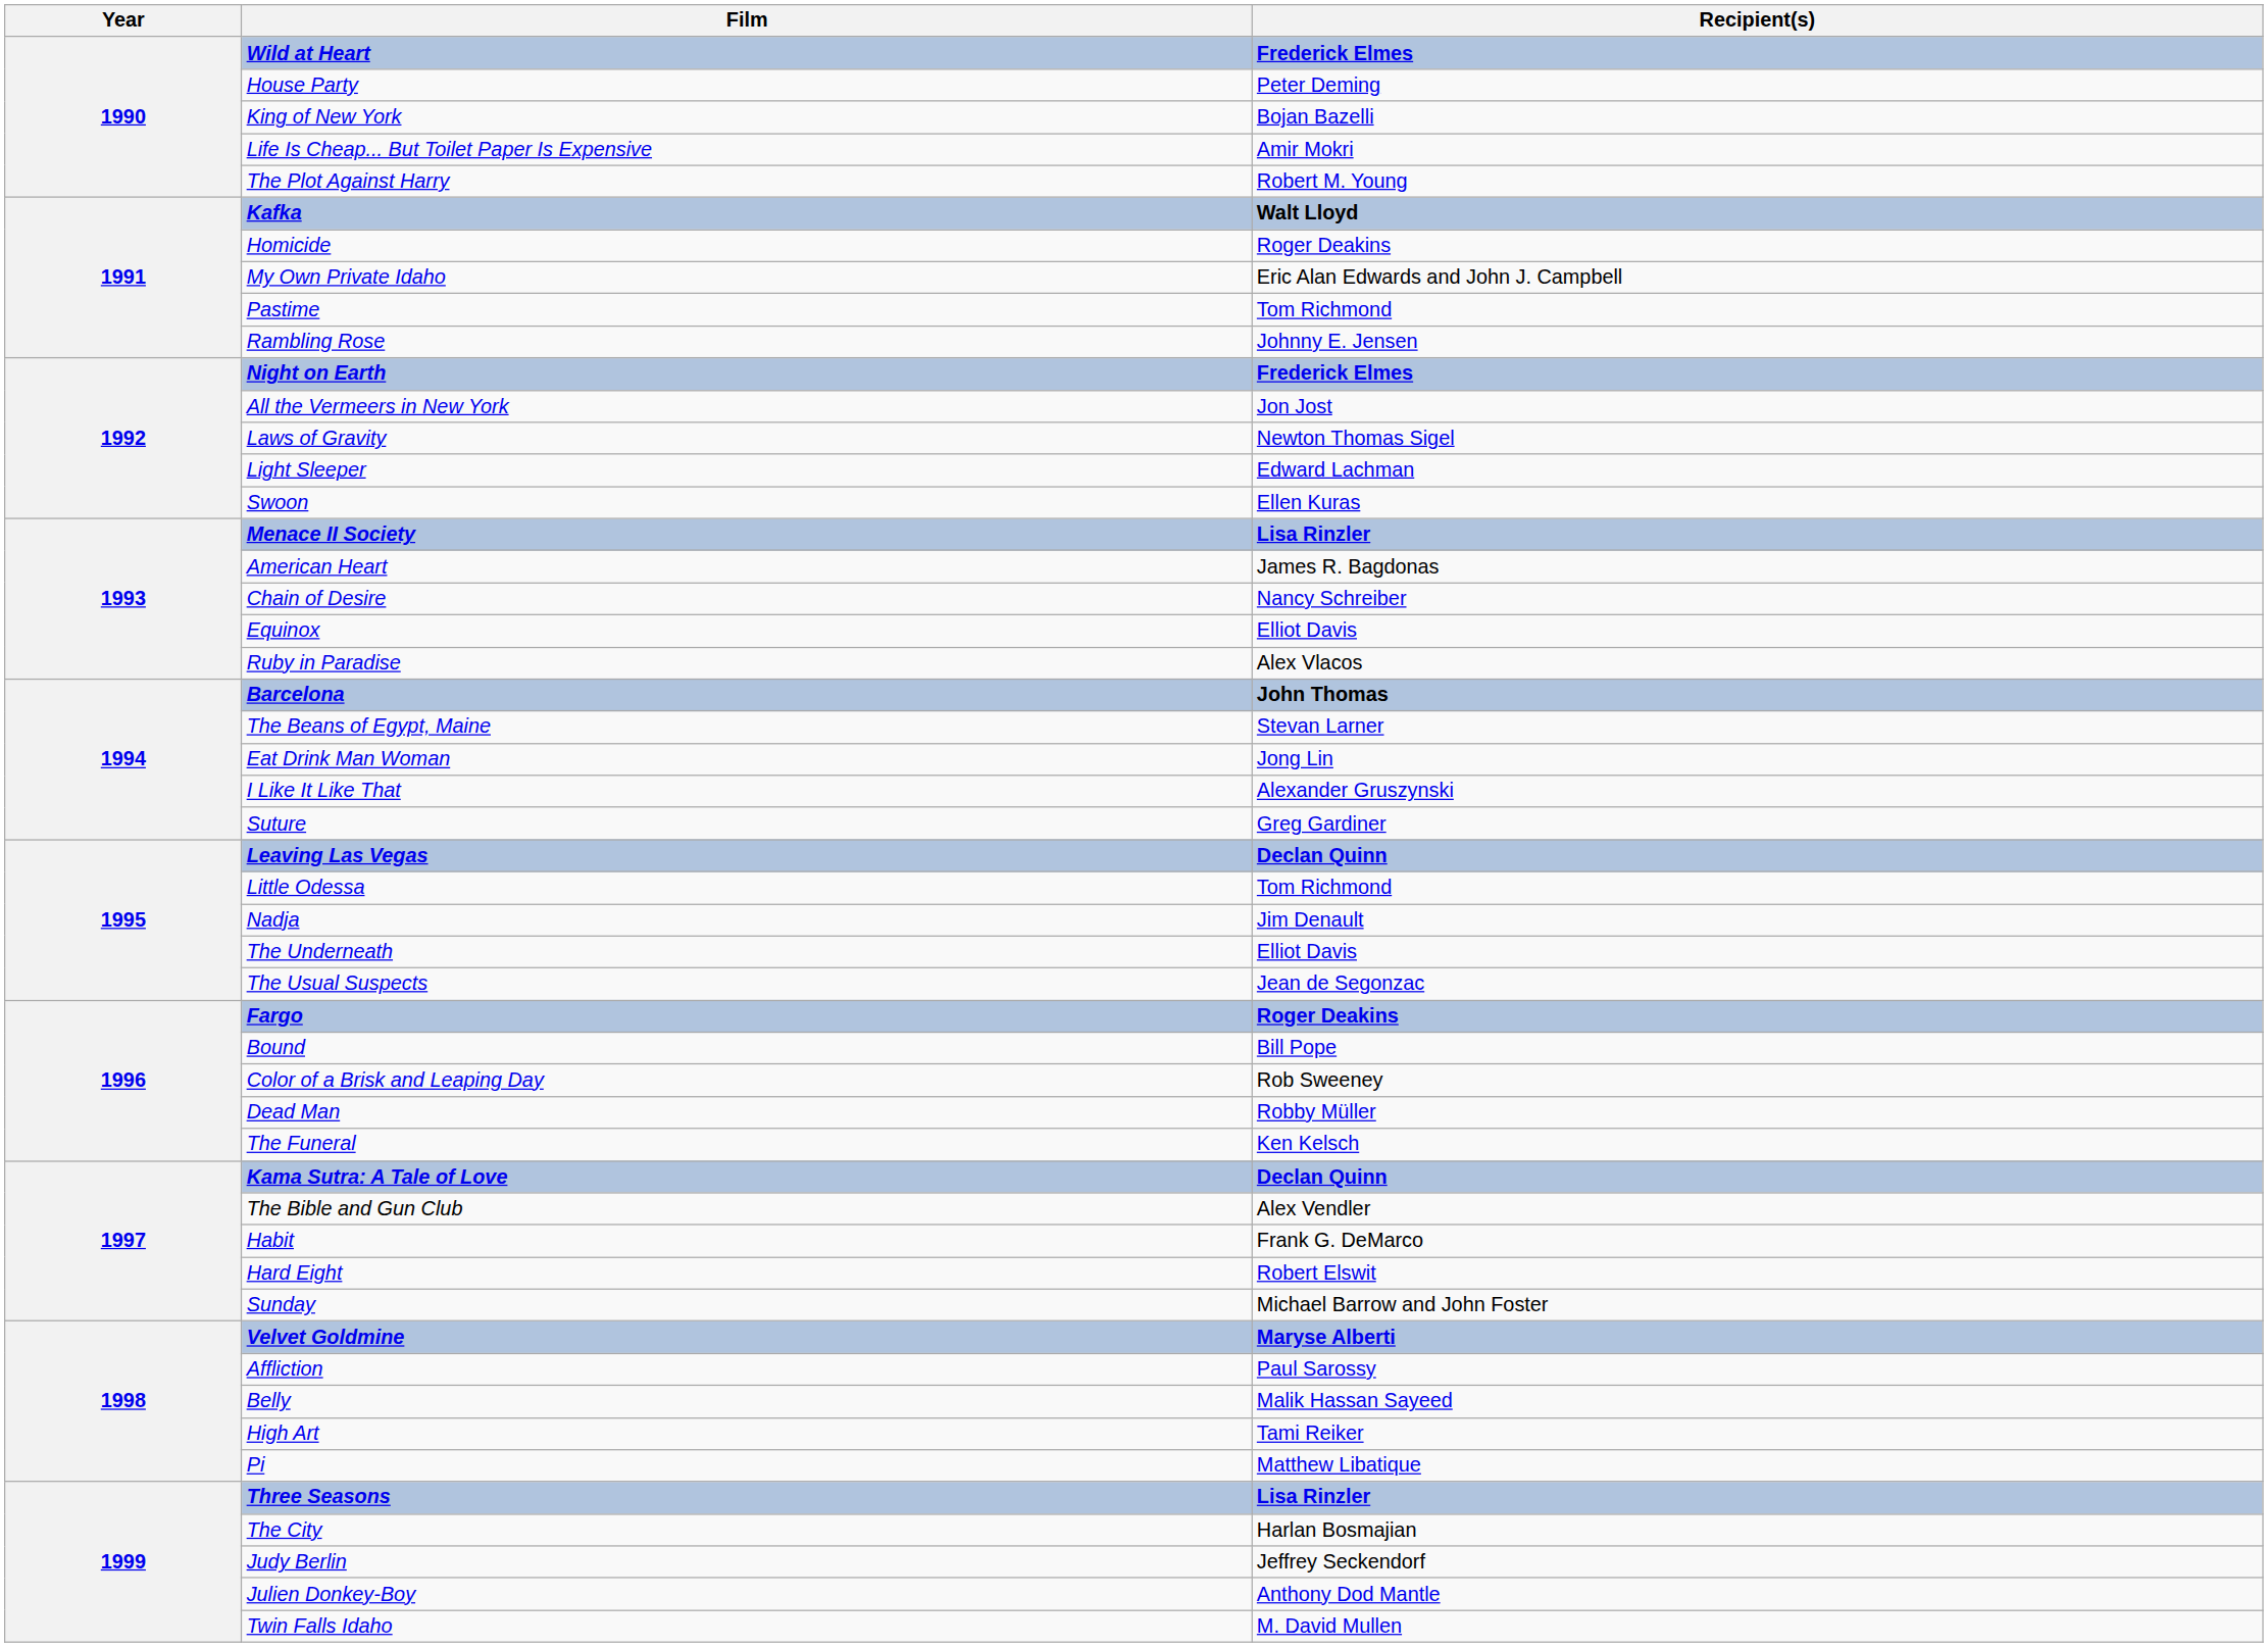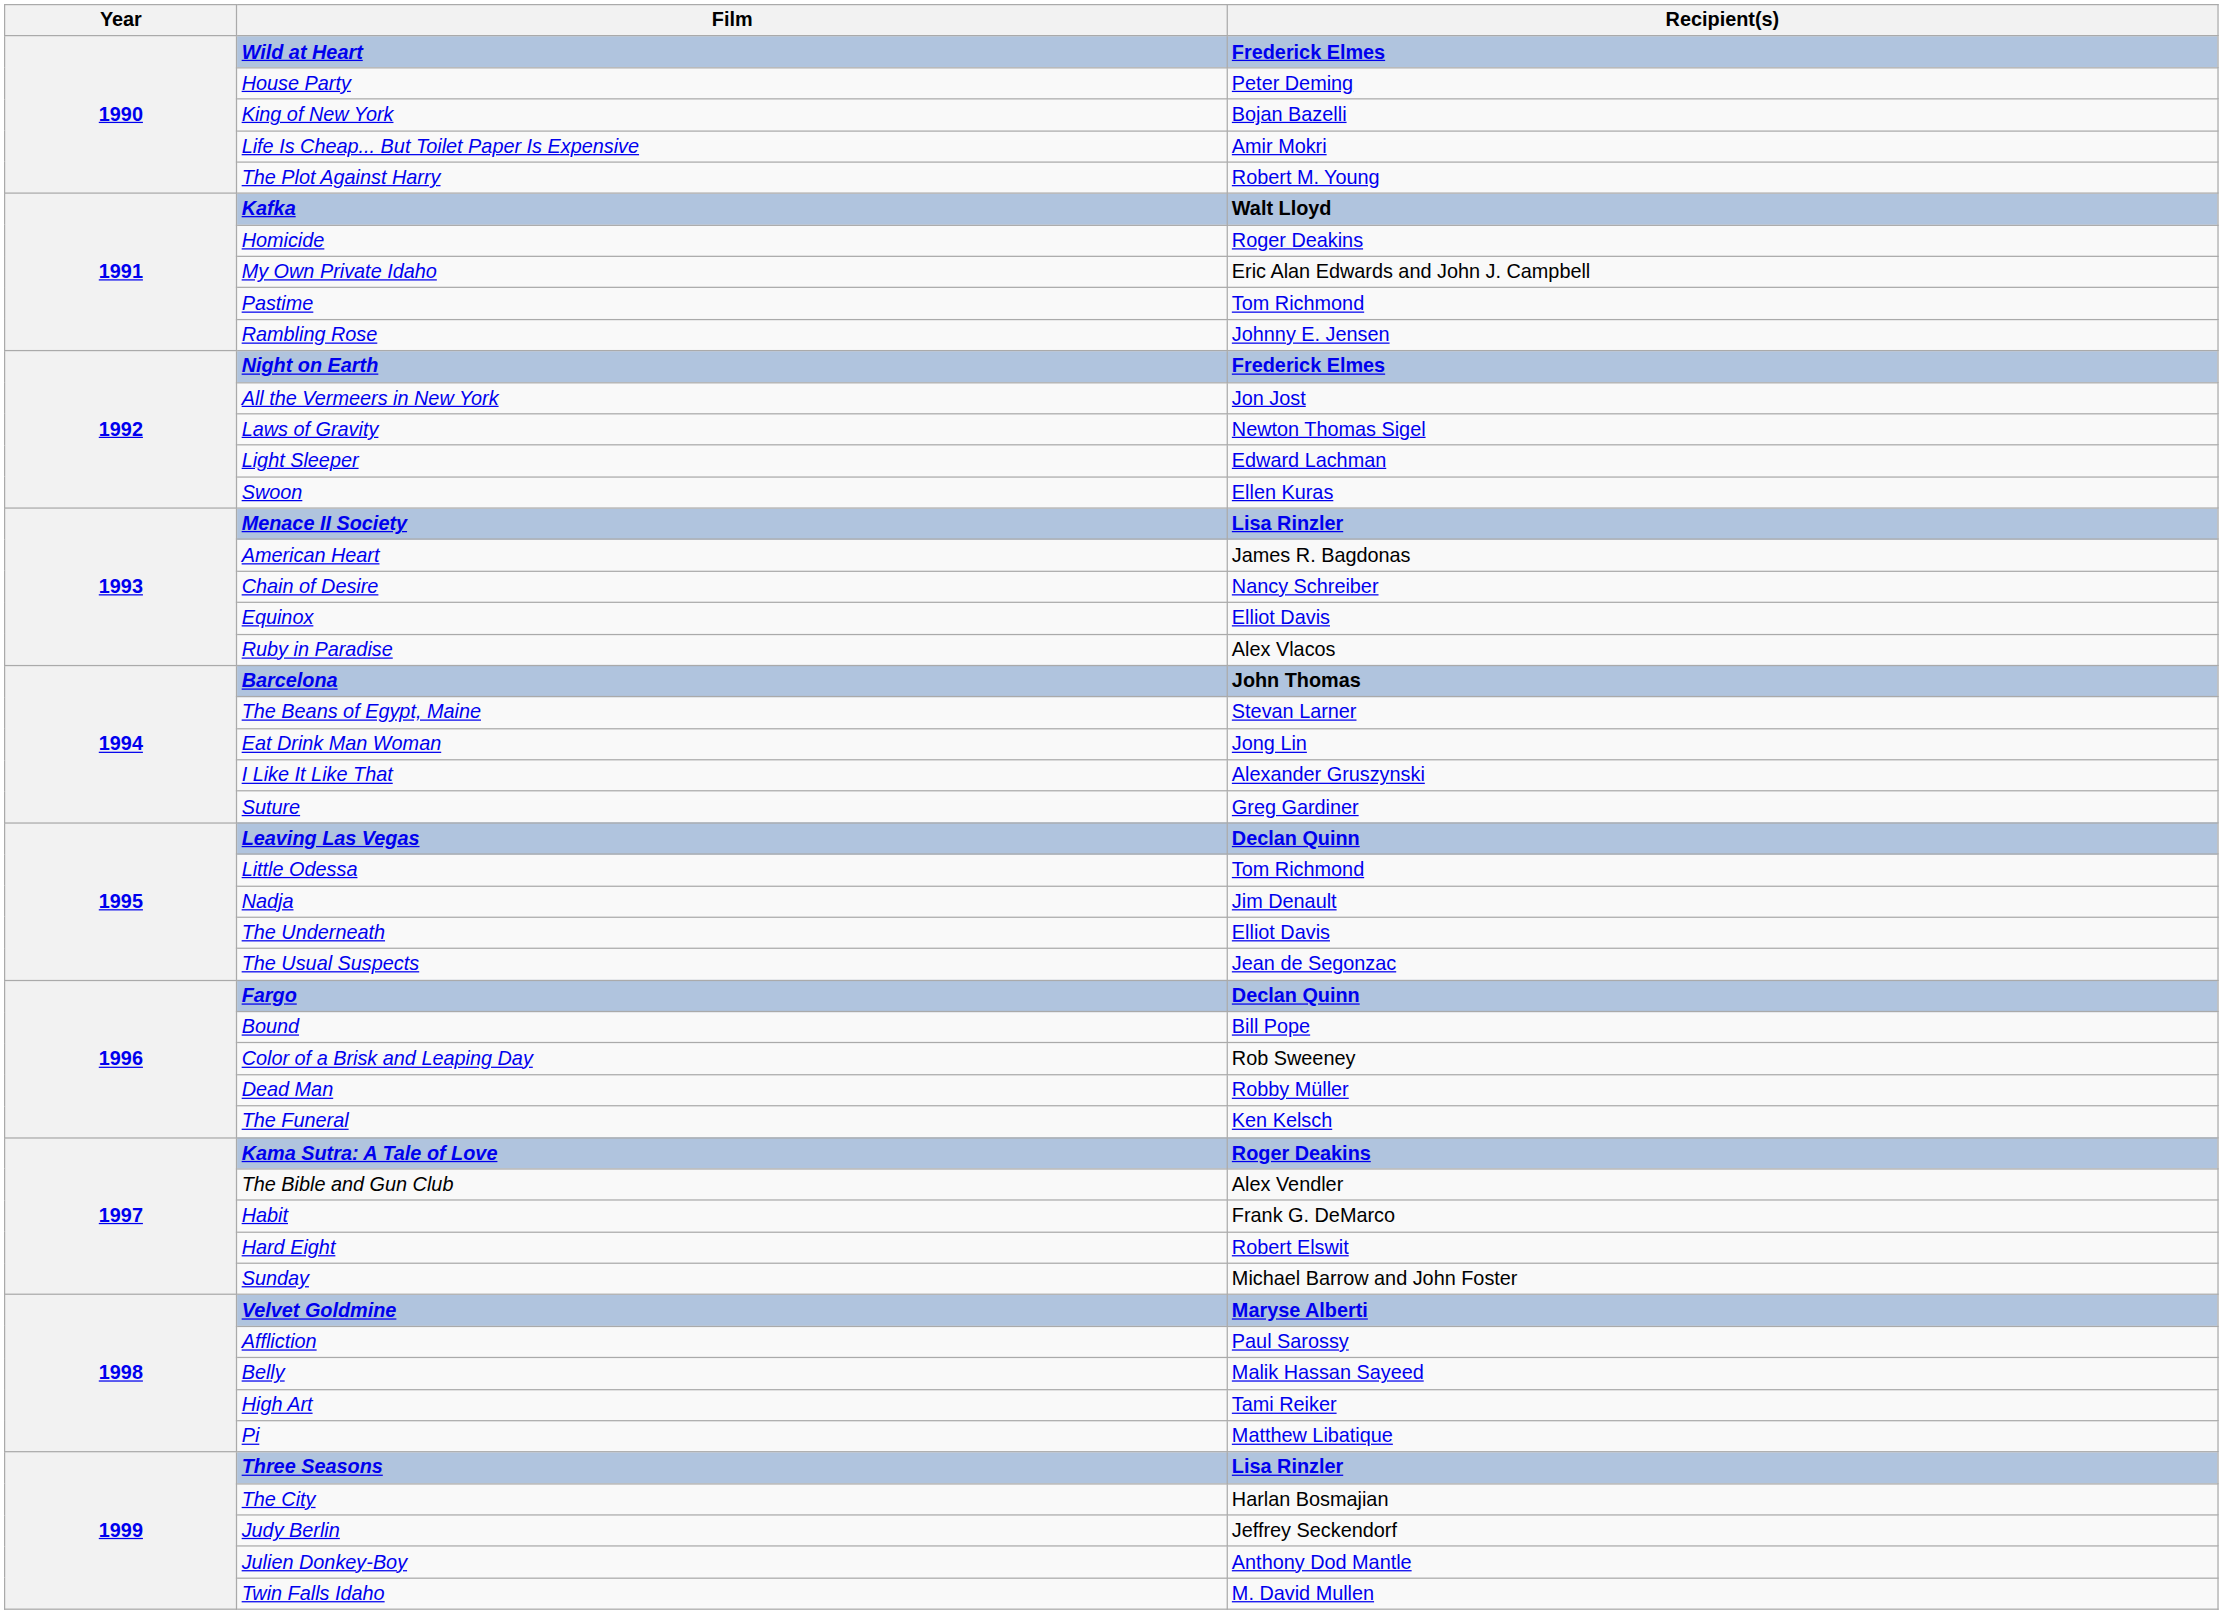 <table class="wikitable" width="90%" cellpadding="5">
 <tr>
 <th width="100">Year</th>
 <th width="450">Film</th>
 <th width="450">Recipient(s)</th>
 </tr>
 <tr>
 <th rowspan="5" style="text-align:center;"><a href='#'>1990</a></th>
 <td style="background:#B0C4DE"><strong><em><a href='#'>Wild at Heart</a></em></strong></td>
 <td style="background:#B0C4DE"><strong><a href='#'>Frederick Elmes</a></strong></td>
 </tr>
 <tr>
 <td><em><a href='#'>House Party</a></em></td>
 <td><a href='#'>Peter Deming</a></td>
 </tr>
 <tr>
 <td><em><a href='#'>King of New York</a></em></td>
 <td><a href='#'>Bojan Bazelli</a></td>
 </tr>
 <tr>
 <td><em><a href='#'>Life Is Cheap... But Toilet Paper Is Expensive</a></em></td>
 <td><a href='#'>Amir Mokri</a></td>
 </tr>
 <tr>
 <td><em><a href='#'>The Plot Against Harry</a></em></td>
 <td><a href='#'>Robert M. Young</a></td>
 </tr>
 <tr>
 <th rowspan="5" style="text-align:center;"><a href='#'>1991</a></th>
 <td style="background:#B0C4DE"><strong><em><a href='#'>Kafka</a></em></strong></td>
 <td style="background:#B0C4DE"><strong>Walt Lloyd</strong></td>
 </tr>
 <tr>
 <td><em><a href='#'>Homicide</a></em></td>
 <td><a href='#'>Roger Deakins</a></td>
 </tr>
 <tr>
 <td><em><a href='#'>My Own Private Idaho</a></em></td>
 <td>Eric Alan Edwards and John J. Campbell</td>
 </tr>
 <tr>
 <td><em><a href='#'>Pastime</a></em></td>
 <td><a href='#'>Tom Richmond</a></td>
 </tr>
 <tr>
 <td><em><a href='#'>Rambling Rose</a></em></td>
 <td><a href='#'>Johnny E. Jensen</a></td>
 </tr>
 <tr>
 <th rowspan="5" style="text-align:center;"><a href='#'>1992</a></th>
 <td style="background:#B0C4DE"><strong><em><a href='#'>Night on Earth</a></em></strong></td>
 <td style="background:#B0C4DE"><strong><a href='#'>Frederick Elmes</a></strong></td>
 </tr>
 <tr>
 <td><em><a href='#'>All the Vermeers in New York</a></em></td>
 <td><a href='#'>Jon Jost</a></td>
 </tr>
 <tr>
 <td><em><a href='#'>Laws of Gravity</a></em></td>
 <td><a href='#'>Newton Thomas Sigel</a></td>
 </tr>
 <tr>
 <td><em><a href='#'>Light Sleeper</a></em></td>
 <td><a href='#'>Edward Lachman</a></td>
 </tr>
 <tr>
 <td><em><a href='#'>Swoon</a></em></td>
 <td><a href='#'>Ellen Kuras</a></td>
 </tr>
 <tr>
 <th rowspan="5" style="text-align:center;"><a href='#'>1993</a></th>
 <td style="background:#B0C4DE"><strong><em><a href='#'>Menace II Society</a></em></strong></td>
 <td style="background:#B0C4DE"><strong><a href='#'>Lisa Rinzler</a></strong></td>
 </tr>
 <tr>
 <td><em><a href='#'>American Heart</a></em></td>
 <td>James R. Bagdonas</td>
 </tr>
 <tr>
 <td><em><a href='#'>Chain of Desire</a></em></td>
 <td><a href='#'>Nancy Schreiber</a></td>
 </tr>
 <tr>
 <td><em><a href='#'>Equinox</a></em></td>
 <td><a href='#'>Elliot Davis</a></td>
 </tr>
 <tr>
 <td><em><a href='#'>Ruby in Paradise</a></em></td>
 <td>Alex Vlacos</td>
 </tr>
 <tr>
 <th rowspan="5" style="text-align:center;"><a href='#'>1994</a></th>
 <td style="background:#B0C4DE"><strong><em><a href='#'>Barcelona</a></em></strong></td>
 <td style="background:#B0C4DE"><strong>John Thomas</strong></td>
 </tr>
 <tr>
 <td><em><a href='#'>The Beans of Egypt, Maine</a></em></td>
 <td><a href='#'>Stevan Larner</a></td>
 </tr>
 <tr>
 <td><em><a href='#'>Eat Drink Man Woman</a></em></td>
 <td><a href='#'>Jong Lin</a></td>
 </tr>
 <tr>
 <td><em><a href='#'>I Like It Like That</a></em></td>
 <td><a href='#'>Alexander Gruszynski</a></td>
 </tr>
 <tr>
 <td><em><a href='#'>Suture</a></em></td>
 <td><a href='#'>Greg Gardiner</a></td>
 </tr>
 <tr>
 <th rowspan="5" style="text-align:center;"><a href='#'>1995</a></th>
 <td style="background:#B0C4DE"><strong><em><a href='#'>Leaving Las Vegas</a></em></strong></td>
 <td style="background:#B0C4DE"><strong><a href='#'>Declan Quinn</a></strong></td>
 </tr>
 <tr>
 <td><em><a href='#'>Little Odessa</a></em></td>
 <td><a href='#'>Tom Richmond</a></td>
 </tr>
 <tr>
 <td><em><a href='#'>Nadja</a></em></td>
 <td><a href='#'>Jim Denault</a></td>
 </tr>
 <tr>
 <td><em><a href='#'>The Underneath</a></em></td>
 <td><a href='#'>Elliot Davis</a></td>
 </tr>
 <tr>
 <td><em><a href='#'>The Usual Suspects</a></em></td>
 <td><a href='#'>Jean de Segonzac</a></td>
 </tr>
 <tr>
 <th rowspan="5" style="text-align:center;"><a href='#'>1996</a></th>
 <td style="background:#B0C4DE"><strong><em><a href='#'>Fargo</a></em></strong></td>
-<td style="background:#B0C4DE"><strong><a href='#'>Roger Deakins</a></strong></td>
+<td style="background:#B0C4DE"><strong><a href='#'>Declan Quinn</a></strong></td>
 </tr>
 <tr>
 <td><em><a href='#'>Bound</a></em></td>
 <td><a href='#'>Bill Pope</a></td>
 </tr>
 <tr>
 <td><em><a href='#'>Color of a Brisk and Leaping Day</a></em></td>
 <td>Rob Sweeney</td>
 </tr>
 <tr>
 <td><em><a href='#'>Dead Man</a></em></td>
 <td><a href='#'>Robby Müller</a></td>
 </tr>
 <tr>
 <td><em><a href='#'>The Funeral</a></em></td>
 <td><a href='#'>Ken Kelsch</a></td>
 </tr>
 <tr>
 <th rowspan="5" style="text-align:center;"><a href='#'>1997</a></th>
 <td style="background:#B0C4DE"><strong><em><a href='#'>Kama Sutra: A Tale of Love</a></em></strong></td>
-<td style="background:#B0C4DE"><strong><a href='#'>Declan Quinn</a></strong></td>
+<td style="background:#B0C4DE"><strong><a href='#'>Roger Deakins</a></strong></td>
 </tr>
 <tr>
 <td><em>The Bible and Gun Club</em></td>
 <td>Alex Vendler</td>
 </tr>
 <tr>
 <td><em><a href='#'>Habit</a></em></td>
 <td>Frank G. DeMarco</td>
 </tr>
 <tr>
 <td><em><a href='#'>Hard Eight</a></em></td>
 <td><a href='#'>Robert Elswit</a></td>
 </tr>
 <tr>
 <td><em><a href='#'>Sunday</a></em></td>
 <td>Michael Barrow and John Foster</td>
 </tr>
 <tr>
 <th rowspan="5" style="text-align:center;"><a href='#'>1998</a></th>
 <td style="background:#B0C4DE"><strong><em><a href='#'>Velvet Goldmine</a></em></strong></td>
 <td style="background:#B0C4DE"><strong><a href='#'>Maryse Alberti</a></strong></td>
 </tr>
 <tr>
 <td><em><a href='#'>Affliction</a></em></td>
 <td><a href='#'>Paul Sarossy</a></td>
 </tr>
 <tr>
 <td><em><a href='#'>Belly</a></em></td>
 <td><a href='#'>Malik Hassan Sayeed</a></td>
 </tr>
 <tr>
 <td><em><a href='#'>High Art</a></em></td>
 <td><a href='#'>Tami Reiker</a></td>
 </tr>
 <tr>
 <td><em><a href='#'>Pi</a></em></td>
 <td><a href='#'>Matthew Libatique</a></td>
 </tr>
 <tr>
 <th rowspan="5" style="text-align:center;"><a href='#'>1999</a></th>
 <td style="background:#B0C4DE"><strong><em><a href='#'>Three Seasons</a></em></strong></td>
 <td style="background:#B0C4DE"><strong><a href='#'>Lisa Rinzler</a></strong></td>
 </tr>
 <tr>
 <td><em><a href='#'>The City</a></em></td>
 <td>Harlan Bosmajian</td>
 </tr>
 <tr>
 <td><em><a href='#'>Judy Berlin</a></em></td>
 <td>Jeffrey Seckendorf</td>
 </tr>
 <tr>
 <td><em><a href='#'>Julien Donkey-Boy</a></em></td>
 <td><a href='#'>Anthony Dod Mantle</a></td>
 </tr>
 <tr>
 <td><em><a href='#'>Twin Falls Idaho</a></em></td>
 <td><a href='#'>M. David Mullen</a></td>
 </tr>
 </table>
